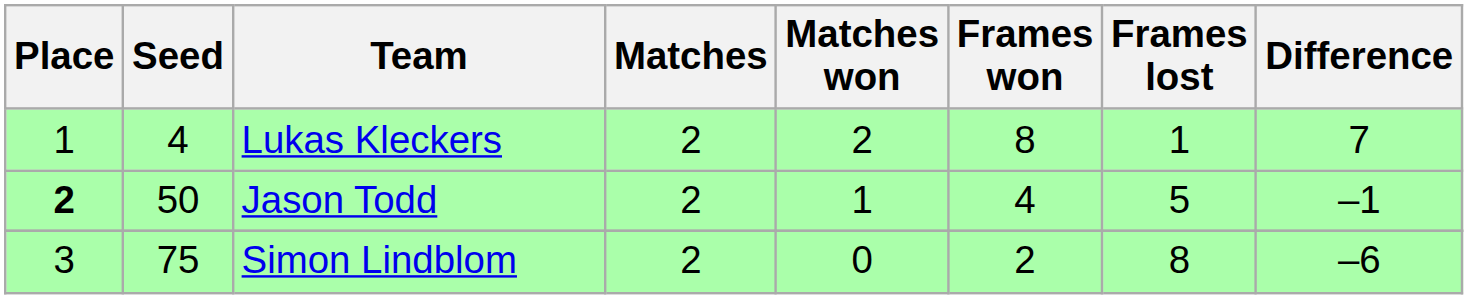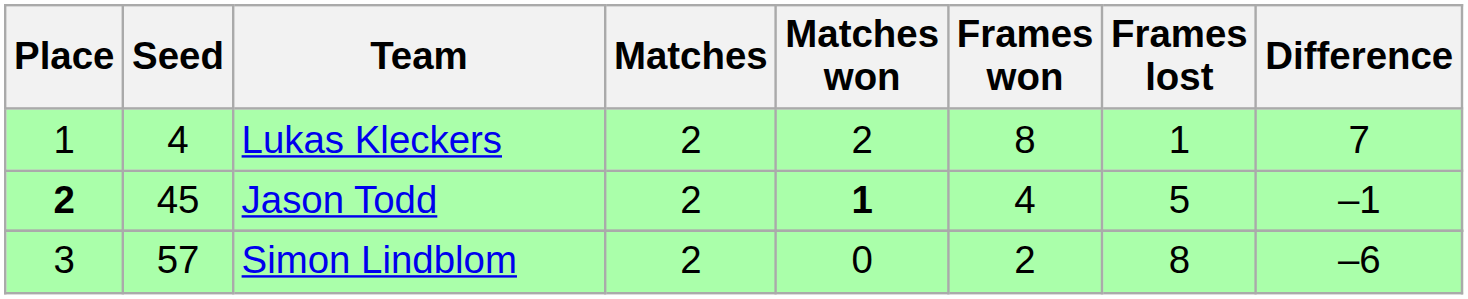 <table class="wikitable" style="text-align: center;">
 <tr>
 <th width=20>Place</th>
 <th width=20>Seed</th>
 <th width=200>Team</th>
 <th width=20>Matches</th>
 <th width=20>Matches won</th>
 <th width=20>Frames won</th>
 <th width=20>Frames lost</th>
 <th width=20>Difference</th>
 </tr>
 <tr style="background:#aaffaa;">
 <td>1</td>
 <td>4</td>
 <td style="text-align:left;"> <a href='#'>Lukas Kleckers</a></td>
 <td>2</td>
 <td>2</td>
 <td>8</td>
 <td>1</td>
 <td>7</td>
 </tr>
 <tr style="background:#aaffaa;">
 <td><strong>2</strong></td>
-<td>50</td>
+<td>45</td>
 <td style="text-align:left;"> <a href='#'>Jason Todd</a></td>
 <td>2</td>
-<td>1</td>
+<td><strong>1</strong></td>
 <td>4</td>
 <td>5</td>
 <td>–1</td>
 </tr>
 <tr>
 </tr>
 <tr style="background:#aaffaa;">
 <td>3</td>
-<td>75</td>
+<td>57</td>
 <td style="text-align:left;"> <a href='#'>Simon Lindblom</a></td>
 <td>2</td>
 <td>0</td>
 <td>2</td>
 <td>8</td>
 <td>–6</td>
 </tr>
 </table>
